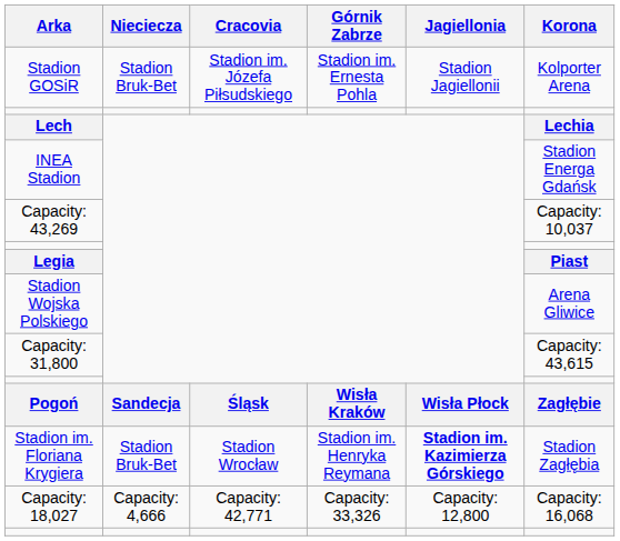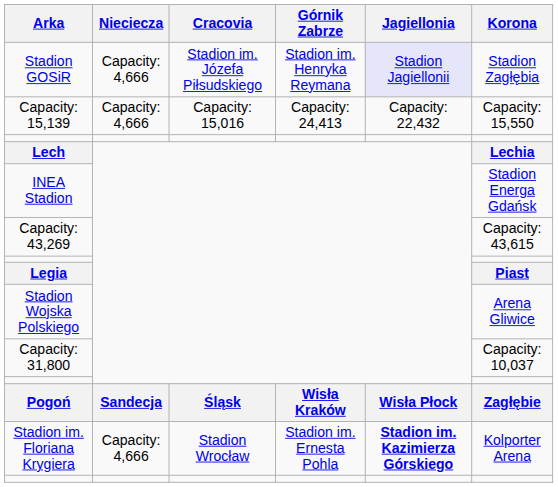 <table class="wikitable" style="text-align:center;margin:1em auto;">
 <tr>
 <th><a href='#'>Arka</a></th>
 <th><a href='#'>Nieciecza</a></th>
 <th><a href='#'>Cracovia</a></th>
 <th><a href='#'>Górnik Zabrze</a></th>
 <th><a href='#'>Jagiellonia</a></th>
 <th><a href='#'>Korona</a></th>
 </tr>
 <tr>
 <td><a href='#'>Stadion GOSiR</a></td>
-<td><a href='#'>Stadion Bruk-Bet</a></td>
+<td>Capacity: 4,666</td>
 <td><a href='#'>Stadion im. Józefa Piłsudskiego</a></td>
-<td><a href='#'>Stadion im. Ernesta Pohla</a></td>
-<td><a href='#'>Stadion Jagiellonii</a></td>
-<td><a href='#'>Kolporter Arena</a></td>
+<td><a href='#'>Stadion im. Henryka Reymana</a></td>
+<td style="background: lavender;"><a href='#'>Stadion Jagiellonii</a></td>
+<td><a href='#'>Stadion Zagłębia</a></td>
+</tr>
+<tr>
+<td>Capacity: 15,139</td>
+<td>Capacity: 4,666</td>
+<td>Capacity: 15,016</td>
+<td>Capacity: 24,413</td>
+<td>Capacity: 22,432</td>
+<td>Capacity: 15,550</td>
 </tr>
 <tr>
 <td></td>
 <td></td>
 <td></td>
 <td></td>
 <td></td>
 <td></td>
 </tr>
 <tr>
 <th><a href='#'>Lech</a></th>
 <td rowspan="8" colspan="4"><br></td>
 <th><a href='#'>Lechia</a></th>
 </tr>
 <tr>
 <td><a href='#'>INEA Stadion</a></td>
 <td><a href='#'>Stadion Energa Gdańsk</a></td>
 </tr>
 <tr>
 <td>Capacity: 43,269</td>
-<td>Capacity: 10,037</td>
+<td>Capacity: 43,615</td>
 </tr>
 <tr>
 <td></td>
 <td></td>
 </tr>
 <tr>
 <th><a href='#'>Legia</a></th>
 <th><a href='#'>Piast</a></th>
 </tr>
 <tr>
 <td><a href='#'>Stadion Wojska Polskiego</a></td>
 <td><a href='#'>Arena Gliwice</a></td>
 </tr>
 <tr>
 <td>Capacity: 31,800</td>
-<td>Capacity: 43,615</td>
+<td>Capacity: 10,037</td>
 </tr>
 <tr>
 <td></td>
 <td></td>
 </tr>
 <tr>
 <th><a href='#'>Pogoń</a></th>
 <th><a href='#'>Sandecja</a></th>
 <th><a href='#'>Śląsk</a></th>
 <th><a href='#'>Wisła Kraków</a></th>
 <th><a href='#'>Wisła Płock</a></th>
 <th><a href='#'>Zagłębie</a></th>
 </tr>
 <tr>
 <td><a href='#'>Stadion im. Floriana Krygiera</a></td>
-<td><a href='#'>Stadion Bruk-Bet</a></td>
+<td>Capacity: 4,666</td>
 <td><a href='#'>Stadion Wrocław</a></td>
-<td><a href='#'>Stadion im. Henryka Reymana</a></td>
+<td><a href='#'>Stadion im. Ernesta Pohla</a></td>
 <td><strong><a href='#'>Stadion im. Kazimierza Górskiego</a></strong></td>
-<td><a href='#'>Stadion Zagłębia</a></td>
-</tr>
-<tr>
-<td>Capacity: 18,027</td>
-<td>Capacity: 4,666</td>
-<td>Capacity: 42,771</td>
-<td>Capacity: 33,326</td>
-<td>Capacity: 12,800</td>
-<td>Capacity: 16,068</td>
+<td><a href='#'>Kolporter Arena</a></td>
 </tr>
 <tr>
 <td></td>
 <td></td>
 <td></td>
 <td></td>
 <td></td>
 <td></td>
 </tr>
 </table>
